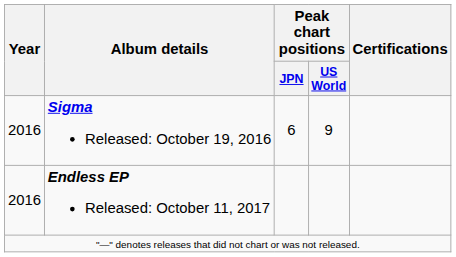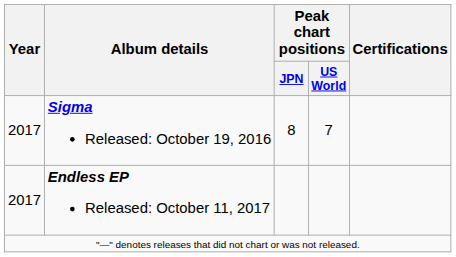 <table class="wikitable" style="text-align:center;">
 <tr>
 <th rowspan="2">Year</th>
 <th rowspan="2">Album details</th>
 <th colspan="2">Peak chart positions</th>
 <th rowspan="2">Certifications</th>
 </tr>
 <tr style="font-size:smaller">
 <th style="width:30px;"><a href='#'>JPN</a></th>
 <th style="width:30px;"><a href='#'>US World</a></th>
 </tr>
 <tr>
-<td>2016</td>
+<td>2017</td>
 <td style="text-align:left;"><strong><em><a href='#'>Sigma</a></em></strong><br><ul><li>Released: October 19, 2016</li></ul></td>
-<td>6</td>
-<td>9</td>
+<td>8</td>
+<td>7</td>
 <td></td>
 </tr>
 <tr>
-<td>2016</td>
+<td>2017</td>
 <td style="text-align:left;"><strong><em>Endless EP</em></strong><br><ul><li>Released: October 11, 2017</li></ul></td>
 <td></td>
 <td></td>
 <td></td>
 </tr>
 <tr>
 <td colspan="20" style="font-size:8pt">"—" denotes releases that did not chart or was not released.</td>
 </tr>
 </table>
